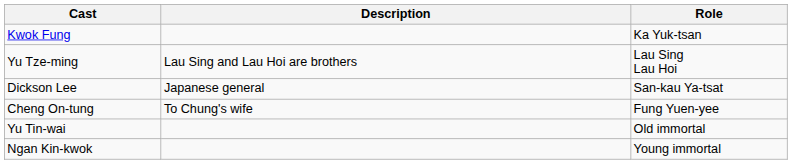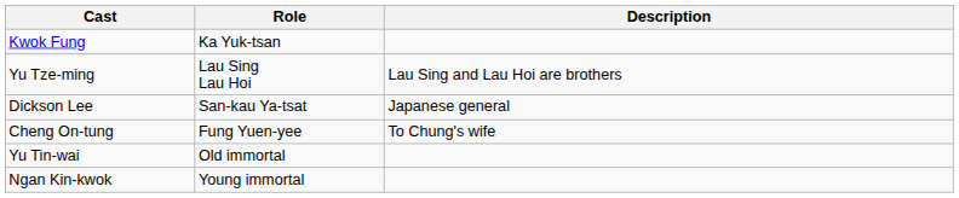 <table class="wikitable" width="50%">
 <tr>
 <th style="width:10%">Cast</th>
+<th style="width:10%">Role</th>
 <th style="width:30%">Description</th>
-<th style="width:10%">Role</th>
 </tr>
 <tr>
 <td><a href='#'>Kwok Fung</a></td>
+<td>Ka Yuk-tsan</td>
 <td></td>
-<td>Ka Yuk-tsan</td>
 </tr>
 <tr>
 <td>Yu Tze-ming</td>
+<td>Lau Sing<br>Lau Hoi</td>
 <td>Lau Sing and Lau Hoi are brothers</td>
-<td>Lau Sing<br>Lau Hoi</td>
 </tr>
 <tr>
 <td>Dickson Lee</td>
+<td>San-kau Ya-tsat</td>
 <td>Japanese general</td>
-<td>San-kau Ya-tsat</td>
 </tr>
 <tr>
 <td>Cheng On-tung</td>
+<td>Fung Yuen-yee</td>
 <td>To Chung's wife</td>
-<td>Fung Yuen-yee</td>
 </tr>
 <tr>
 <td>Yu Tin-wai</td>
+<td>Old immortal</td>
 <td></td>
-<td>Old immortal</td>
 </tr>
 <tr>
 <td>Ngan Kin-kwok</td>
+<td>Young immortal</td>
 <td></td>
-<td>Young immortal</td>
 </tr>
 </table>
